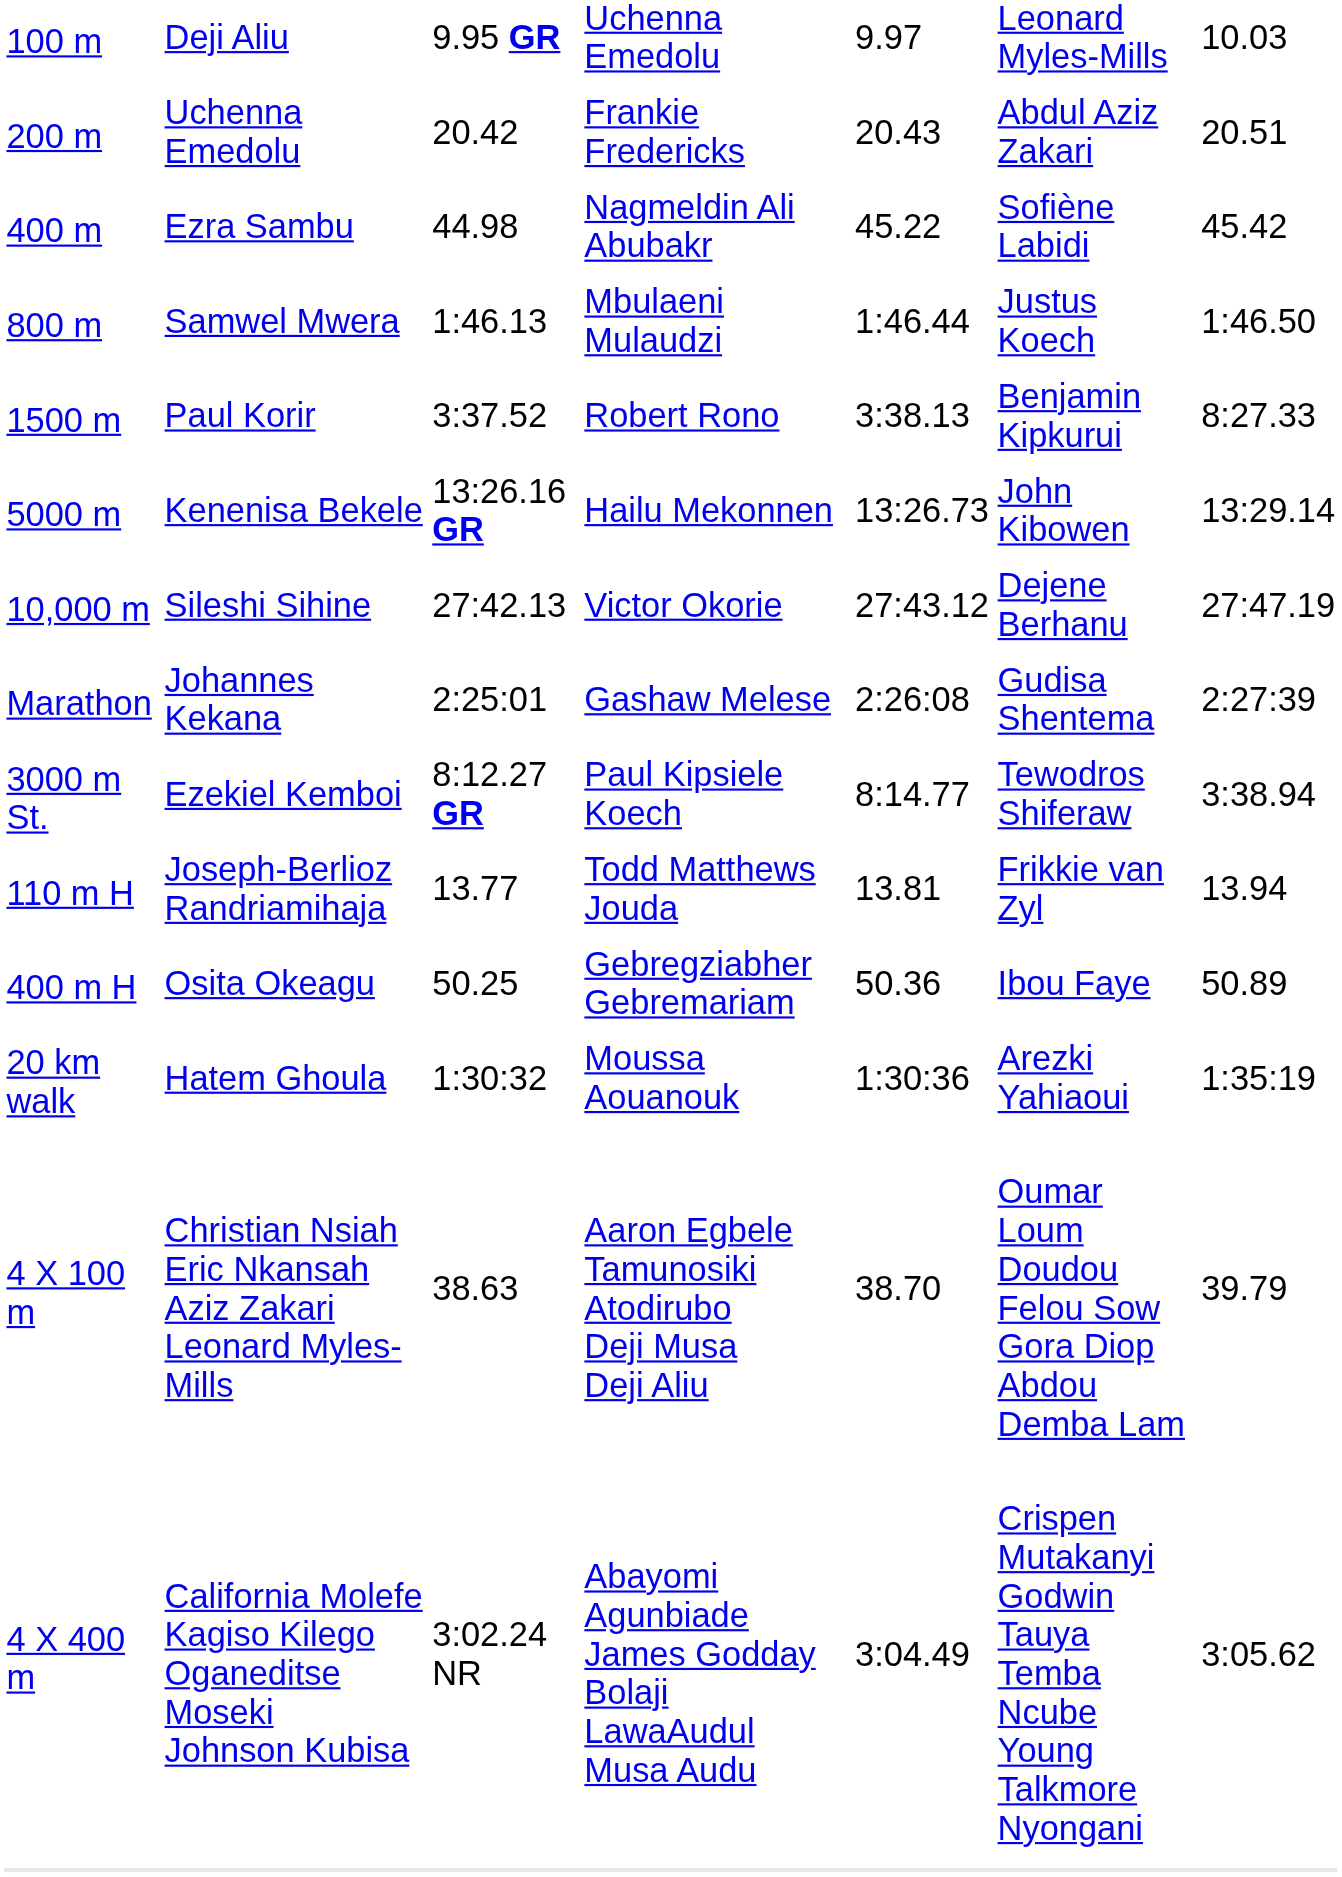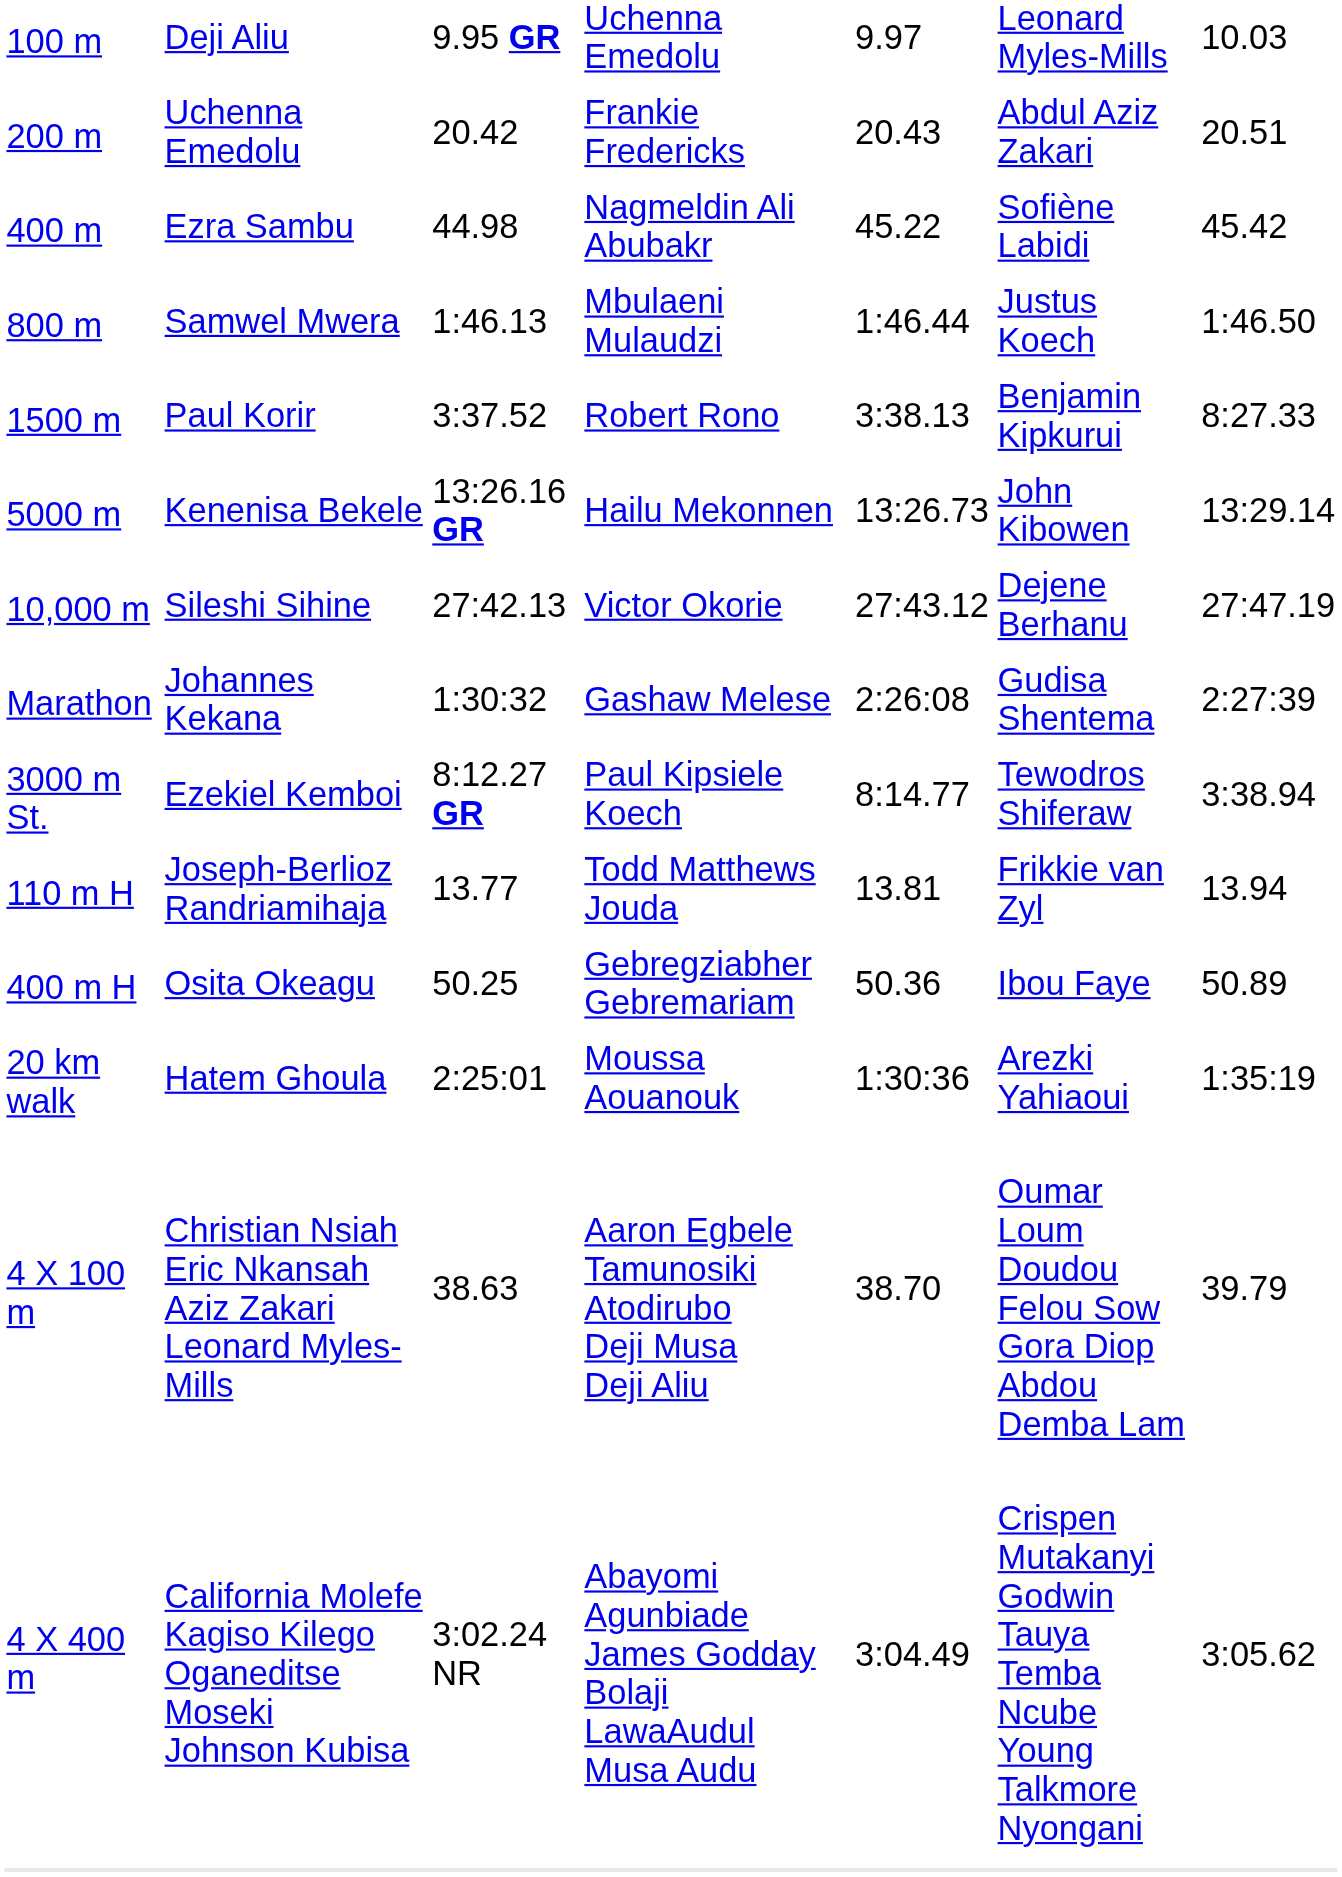 <table>
 <tr>
 <td rowspan=2><a href='#'>100 m</a><br></td>
 <td><a href='#'>Deji Aliu</a> <br> </td>
 <td>9.95 <strong><a href='#'>GR</a></strong></td>
 <td><a href='#'>Uchenna Emedolu</a> <br> </td>
 <td>9.97</td>
 <td><a href='#'>Leonard Myles-Mills</a> <br> </td>
 <td>10.03</td>
 </tr>
 <tr>
 <td colspan=6></td>
 </tr>
 <tr>
 <td rowspan=2><a href='#'>200 m</a><br></td>
 <td><a href='#'>Uchenna Emedolu</a> <br> </td>
 <td>20.42</td>
 <td><a href='#'>Frankie Fredericks</a>  <br> </td>
 <td>20.43</td>
 <td><a href='#'>Abdul Aziz Zakari</a> <br> </td>
 <td>20.51</td>
 </tr>
 <tr>
 <td colspan=6></td>
 </tr>
 <tr>
 <td rowspan=2><a href='#'>400 m</a><br></td>
 <td><a href='#'>Ezra Sambu</a> <br>  </td>
 <td>44.98</td>
 <td><a href='#'>Nagmeldin Ali Abubakr</a> <br> </td>
 <td>45.22</td>
 <td><a href='#'>Sofiène Labidi</a> <br> </td>
 <td>45.42</td>
 </tr>
 <tr>
 <td colspan=6></td>
 </tr>
 <tr>
 <td rowspan=2><a href='#'>800 m</a><br></td>
 <td><a href='#'>Samwel Mwera</a> <br> </td>
 <td>1:46.13</td>
 <td><a href='#'>Mbulaeni Mulaudzi</a> <br> </td>
 <td>1:46.44</td>
 <td><a href='#'>Justus Koech</a> <br> </td>
 <td>1:46.50</td>
 </tr>
 <tr>
 <td colspan=6></td>
 </tr>
 <tr>
 <td rowspan=2><a href='#'>1500 m</a><br></td>
 <td><a href='#'>Paul Korir</a> <br> </td>
 <td>3:37.52</td>
 <td><a href='#'>Robert Rono</a> <br> </td>
 <td>3:38.13</td>
 <td><a href='#'>Benjamin Kipkurui</a> <br> </td>
 <td>8:27.33</td>
 </tr>
 <tr>
 <td colspan=6></td>
 </tr>
 <tr>
 <td rowspan=2><a href='#'>5000 m</a><br></td>
 <td><a href='#'>Kenenisa Bekele</a> <br> </td>
 <td>13:26.16 <strong><a href='#'>GR</a></strong></td>
 <td><a href='#'>Hailu Mekonnen</a> <br>  </td>
 <td>13:26.73</td>
 <td><a href='#'>John Kibowen</a> <br> </td>
 <td>13:29.14</td>
 </tr>
 <tr>
 <td colspan=6></td>
 </tr>
 <tr>
 <td rowspan=2><a href='#'>10,000 m</a><br></td>
 <td><a href='#'>Sileshi Sihine</a> <br> </td>
 <td>27:42.13</td>
 <td><a href='#'>Victor Okorie</a> <br> </td>
 <td>27:43.12</td>
 <td><a href='#'>Dejene Berhanu</a> <br> </td>
 <td>27:47.19</td>
 </tr>
 <tr>
 <td colspan=6></td>
 </tr>
 <tr>
 <td rowspan=2><a href='#'>Marathon</a><br></td>
 <td><a href='#'>Johannes Kekana</a> <br> </td>
-<td>2:25:01</td>
+<td>1:30:32</td>
 <td><a href='#'>Gashaw Melese</a> <br>  </td>
 <td>2:26:08</td>
 <td><a href='#'>Gudisa Shentema</a> <br> </td>
 <td>2:27:39</td>
 </tr>
 <tr>
 <td colspan=6></td>
 </tr>
 <tr>
 <td rowspan=2><a href='#'>3000 m St.</a><br></td>
 <td><a href='#'>Ezekiel Kemboi</a> <br> </td>
 <td>8:12.27 <strong><a href='#'>GR</a></strong></td>
 <td><a href='#'>Paul Kipsiele Koech</a>  <br> </td>
 <td>8:14.77</td>
 <td><a href='#'>Tewodros Shiferaw</a> <br> </td>
 <td>3:38.94</td>
 </tr>
 <tr>
 <td colspan=6></td>
 </tr>
 <tr>
 <td rowspan=2><a href='#'>110 m H</a><br></td>
 <td><a href='#'>Joseph-Berlioz Randriamihaja</a> <br> </td>
 <td>13.77</td>
 <td><a href='#'>Todd Matthews Jouda</a> <br> </td>
 <td>13.81</td>
 <td><a href='#'>Frikkie van Zyl</a> <br> </td>
 <td>13.94</td>
 </tr>
 <tr>
 <td colspan=6></td>
 </tr>
 <tr>
 <td rowspan=2><a href='#'>400 m H</a><br></td>
 <td><a href='#'>Osita Okeagu</a> <br> </td>
 <td>50.25</td>
 <td><a href='#'>Gebregziabher Gebremariam</a> <br>  </td>
 <td>50.36</td>
 <td><a href='#'>Ibou Faye</a> <br> </td>
 <td>50.89</td>
 </tr>
 <tr>
 <td colspan=6></td>
 </tr>
 <tr>
 <td rowspan=2><a href='#'>20 km walk</a><br></td>
 <td><a href='#'>Hatem Ghoula</a> <br> </td>
-<td>1:30:32</td>
+<td>2:25:01</td>
 <td><a href='#'>Moussa Aouanouk</a> <br> </td>
 <td>1:30:36</td>
 <td><a href='#'>Arezki Yahiaoui</a> <br> </td>
 <td>1:35:19</td>
 </tr>
 <tr>
 <td colspan=6></td>
 </tr>
 <tr>
 <td rowspan=2><a href='#'>4 X 100 m</a><br></td>
 <td><br><a href='#'>Christian Nsiah</a><br><a href='#'>Eric Nkansah</a><br><a href='#'>Aziz Zakari</a><br><a href='#'>Leonard Myles-Mills</a></td>
 <td>38.63</td>
 <td><br><a href='#'>Aaron Egbele</a><br><a href='#'>Tamunosiki Atodirubo</a><br><a href='#'>Deji Musa</a><br><a href='#'>Deji Aliu</a></td>
 <td>38.70</td>
 <td><br><a href='#'>Oumar Loum</a><br><a href='#'>Doudou Felou Sow</a><br><a href='#'>Gora Diop</a><br><a href='#'>Abdou Demba Lam</a></td>
 <td>39.79</td>
 </tr>
 <tr>
 <td colspan=6></td>
 </tr>
 <tr>
 <td rowspan=2><a href='#'>4 X 400 m</a><br></td>
 <td><br><a href='#'>California Molefe</a><br><a href='#'>Kagiso Kilego</a><br><a href='#'>Oganeditse Moseki</a><br><a href='#'>Johnson Kubisa</a></td>
 <td>3:02.24 NR</td>
 <td><br><a href='#'>Abayomi Agunbiade</a><br><a href='#'>James Godday</a><br><a href='#'>Bolaji LawaAudul</a><br><a href='#'>Musa Audu</a></td>
 <td>3:04.49</td>
 <td><br><a href='#'>Crispen Mutakanyi</a><br><a href='#'>Godwin Tauya</a><br><a href='#'>Temba Ncube</a><br><a href='#'>Young Talkmore Nyongani</a></td>
 <td>3:05.62</td>
 </tr>
 <tr>
 <td colspan=6></td>
 </tr>
 <tr>
 </tr>
 <tr bgcolor= e8e8e8>
 <td colspan=7></td>
 </tr>
 </table>
